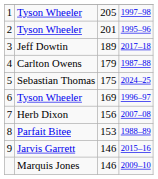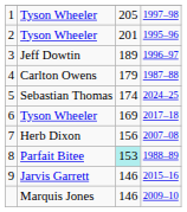 <table class="wikitable">
 <tr>
 </tr>
 <tr>
 <td>1</td>
 <td><a href='#'>Tyson Wheeler</a></td>
 <td>205</td>
 <td style="font-size:80%;"><a href='#'>1997–98</a></td>
 </tr>
 <tr>
 <td>2</td>
 <td><a href='#'>Tyson Wheeler</a></td>
 <td>201</td>
 <td style="font-size:80%;"><a href='#'>1995–96</a></td>
 </tr>
 <tr>
 <td>3</td>
 <td>Jeff Dowtin</td>
 <td>189</td>
-<td style="font-size:80%;"><a href='#'>2017–18</a></td>
+<td style="font-size:80%;"><a href='#'>1996–97</a></td>
 </tr>
 <tr>
 <td>4</td>
 <td>Carlton Owens</td>
 <td>179</td>
 <td style="font-size:80%;"><a href='#'>1987–88</a></td>
 </tr>
 <tr>
 <td>5</td>
 <td>Sebastian Thomas</td>
-<td>175</td>
+<td>174</td>
 <td style="font-size:80%;"><a href='#'>2024–25</a></td>
 </tr>
 <tr>
 <td>6</td>
 <td><a href='#'>Tyson Wheeler</a></td>
 <td>169</td>
-<td style="font-size:80%;"><a href='#'>1996–97</a></td>
+<td style="font-size:80%;"><a href='#'>2017–18</a></td>
 </tr>
 <tr>
 <td>7</td>
 <td>Herb Dixon</td>
 <td>156</td>
 <td style="font-size:80%;"><a href='#'>2007–08</a></td>
 </tr>
 <tr>
 <td>8</td>
 <td><a href='#'>Parfait Bitee</a></td>
-<td>153</td>
+<td style="background: paleturquoise;">153</td>
 <td style="font-size:80%;"><a href='#'>1988–89</a></td>
 </tr>
 <tr>
 <td>9</td>
 <td><a href='#'>Jarvis Garrett</a></td>
 <td>146</td>
 <td style="font-size:80%;"><a href='#'>2015–16</a></td>
 </tr>
 <tr>
 <td></td>
 <td>Marquis Jones</td>
 <td>146</td>
 <td style="font-size:80%;"><a href='#'>2009–10</a></td>
 </tr>
 </table>
